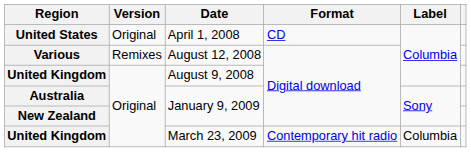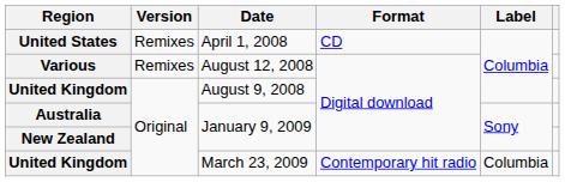 <table class="wikitable plainrowheaders">
 <tr>
 <th scope="col">Region</th>
 <th scope="col">Version</th>
 <th scope="col">Date</th>
 <th scope="col">Format</th>
 <th scope="col">Label</th>
 <th scope="col"></th>
 </tr>
 <tr>
 <th scope="row">United States</th>
-<td>Original</td>
+<td>Remixes</td>
 <td>April 1, 2008</td>
 <td><a href='#'>CD</a></td>
 <td rowspan="3"><a href='#'>Columbia</a></td>
 <td align="center"></td>
 </tr>
 <tr>
 <th scope="row">Various</th>
 <td>Remixes</td>
 <td>August 12, 2008</td>
 <td rowspan="4"><a href='#'>Digital download</a></td>
 <td align="center"></td>
 </tr>
 <tr>
 <th scope="row">United Kingdom</th>
 <td rowspan="4">Original</td>
 <td>August 9, 2008</td>
 <td align="center"></td>
 </tr>
 <tr>
 <th scope="row">Australia</th>
 <td rowspan="2">January 9, 2009</td>
 <td rowspan="2"><a href='#'>Sony</a></td>
 <td align="center"></td>
 </tr>
 <tr>
 <th scope="row">New Zealand</th>
 <td align="center"></td>
 </tr>
 <tr>
 <th scope="row">United Kingdom</th>
 <td>March 23, 2009</td>
 <td><a href='#'>Contemporary hit radio</a></td>
 <td>Columbia</td>
 <td align="center"></td>
 </tr>
 </table>
